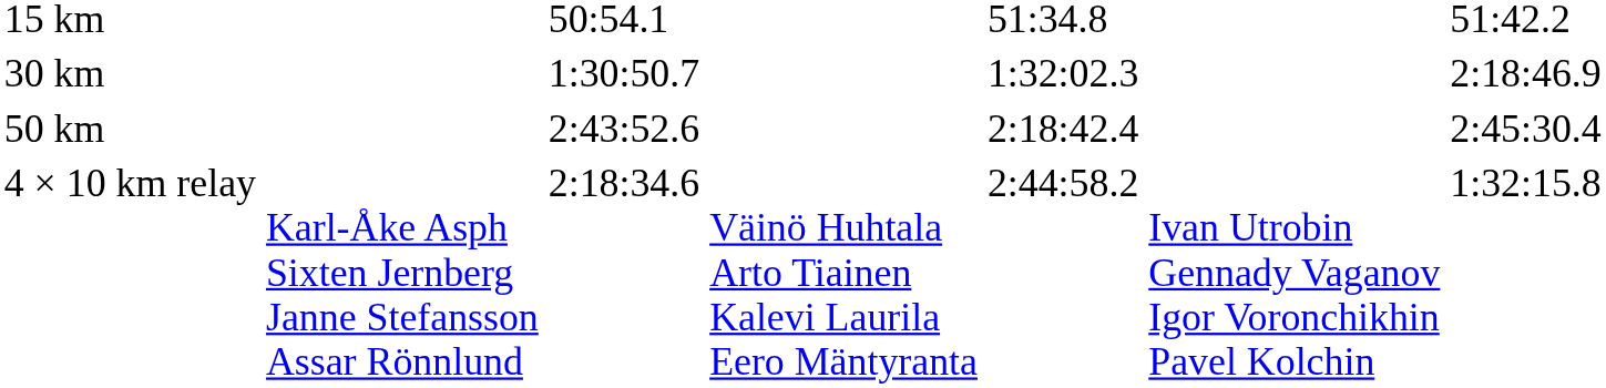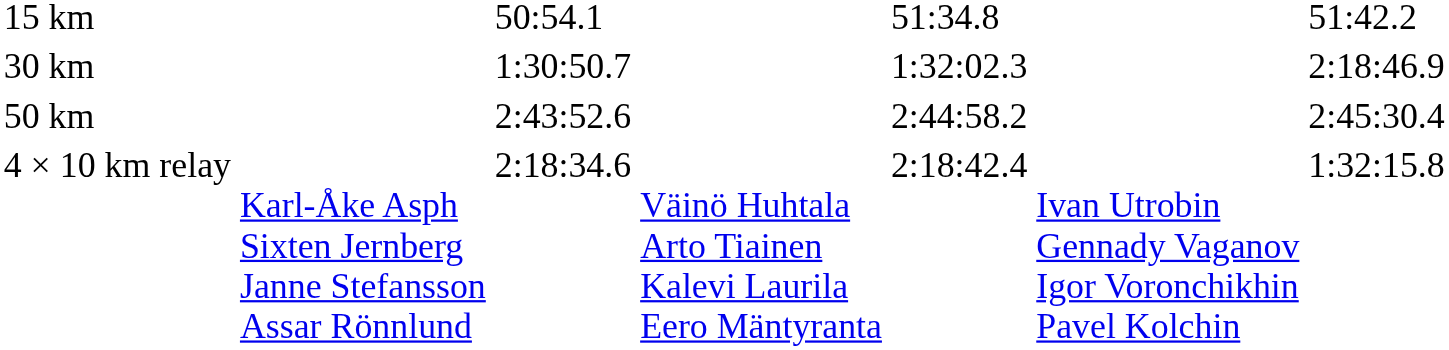 <table>
 <tr valign="top">
 <td>15 km<br></td>
 <td></td>
 <td>50:54.1</td>
 <td></td>
 <td>51:34.8</td>
 <td></td>
 <td>51:42.2</td>
 </tr>
 <tr valign="top">
 <td>30 km<br></td>
 <td></td>
 <td>1:30:50.7</td>
 <td></td>
 <td>1:32:02.3</td>
 <td></td>
 <td>2:18:46.9</td>
 </tr>
 <tr valign="top">
 <td>50 km<br></td>
 <td></td>
 <td>2:43:52.6</td>
 <td></td>
-<td>2:18:42.4</td>
+<td>2:44:58.2</td>
 <td></td>
 <td>2:45:30.4</td>
 </tr>
 <tr valign="top">
 <td>4 × 10 km relay<br></td>
 <td><br><a href='#'>Karl-Åke Asph</a><br><a href='#'>Sixten Jernberg</a><br><a href='#'>Janne Stefansson</a><br><a href='#'>Assar Rönnlund</a></td>
 <td>2:18:34.6</td>
 <td><br><a href='#'>Väinö Huhtala</a><br><a href='#'>Arto Tiainen</a><br><a href='#'>Kalevi Laurila</a><br><a href='#'>Eero Mäntyranta</a></td>
-<td>2:44:58.2</td>
+<td>2:18:42.4</td>
 <td><br><a href='#'>Ivan Utrobin</a><br><a href='#'>Gennady Vaganov</a><br><a href='#'>Igor Voronchikhin</a><br><a href='#'>Pavel Kolchin</a></td>
 <td>1:32:15.8</td>
 </tr>
 </table>
